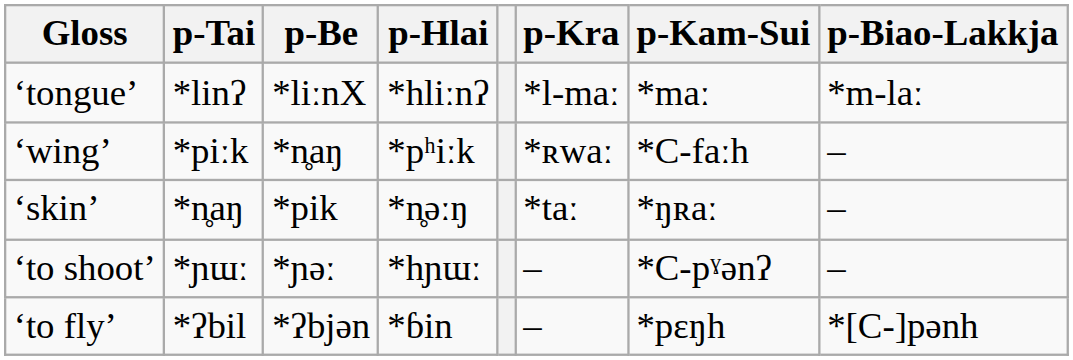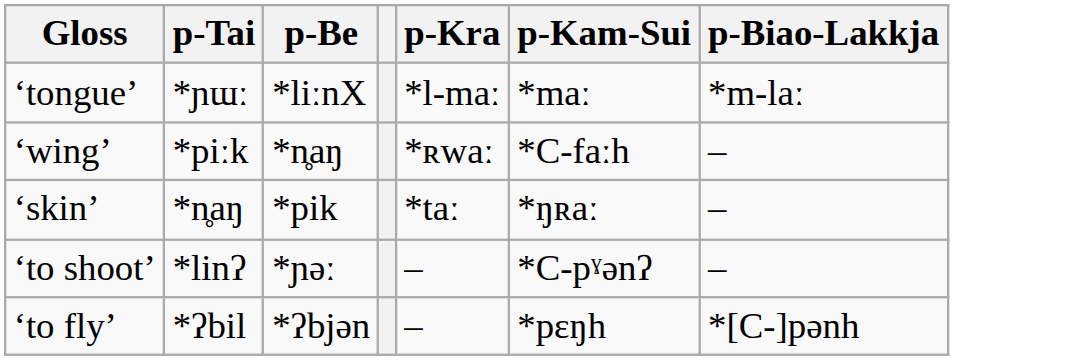 <table class="wikitable">
 <tr>
 <th>Gloss</th>
 <th>p-Tai</th>
 <th>p-Be</th>
-<th>p-Hlai</th>
 <th></th>
 <th>p-Kra</th>
 <th>p-Kam-Sui</th>
 <th>p-Biao-Lakkja</th>
 </tr>
 <tr>
 <td>‘tongue’</td>
-<td>*linʔ</td>
+<td>*ɲɯː</td>
 <td>*liːnX</td>
-<td>*hliːnʔ</td>
 <th></th>
 <td>*l-maː</td>
 <td>*maː</td>
 <td>*m-laː</td>
 </tr>
 <tr>
 <td>‘wing’</td>
 <td>*piːk</td>
 <td>*n̥aŋ</td>
-<td>*pʰiːk</td>
 <th></th>
 <td>*ʀwaː</td>
 <td>*C-faːh</td>
 <td>–</td>
 </tr>
 <tr>
 <td>‘skin’</td>
 <td>*n̥aŋ</td>
 <td>*pik</td>
-<td>*n̥əːŋ</td>
 <th></th>
 <td>*taː</td>
 <td>*ŋʀaː</td>
 <td>–</td>
 </tr>
 <tr>
 <td>‘to shoot’</td>
-<td>*ɲɯː</td>
+<td>*linʔ</td>
 <td>*ɲəː</td>
-<td>*hɲɯː</td>
 <th></th>
 <td>–</td>
 <td>*C-pˠənʔ</td>
 <td>–</td>
 </tr>
 <tr>
 <td>‘to fly’</td>
 <td>*ʔbil</td>
 <td>*ʔbjən</td>
-<td>*ɓin</td>
 <th></th>
 <td>–</td>
 <td>*pɛŋh</td>
 <td>*[C-]pənh</td>
 </tr>
 </table>
